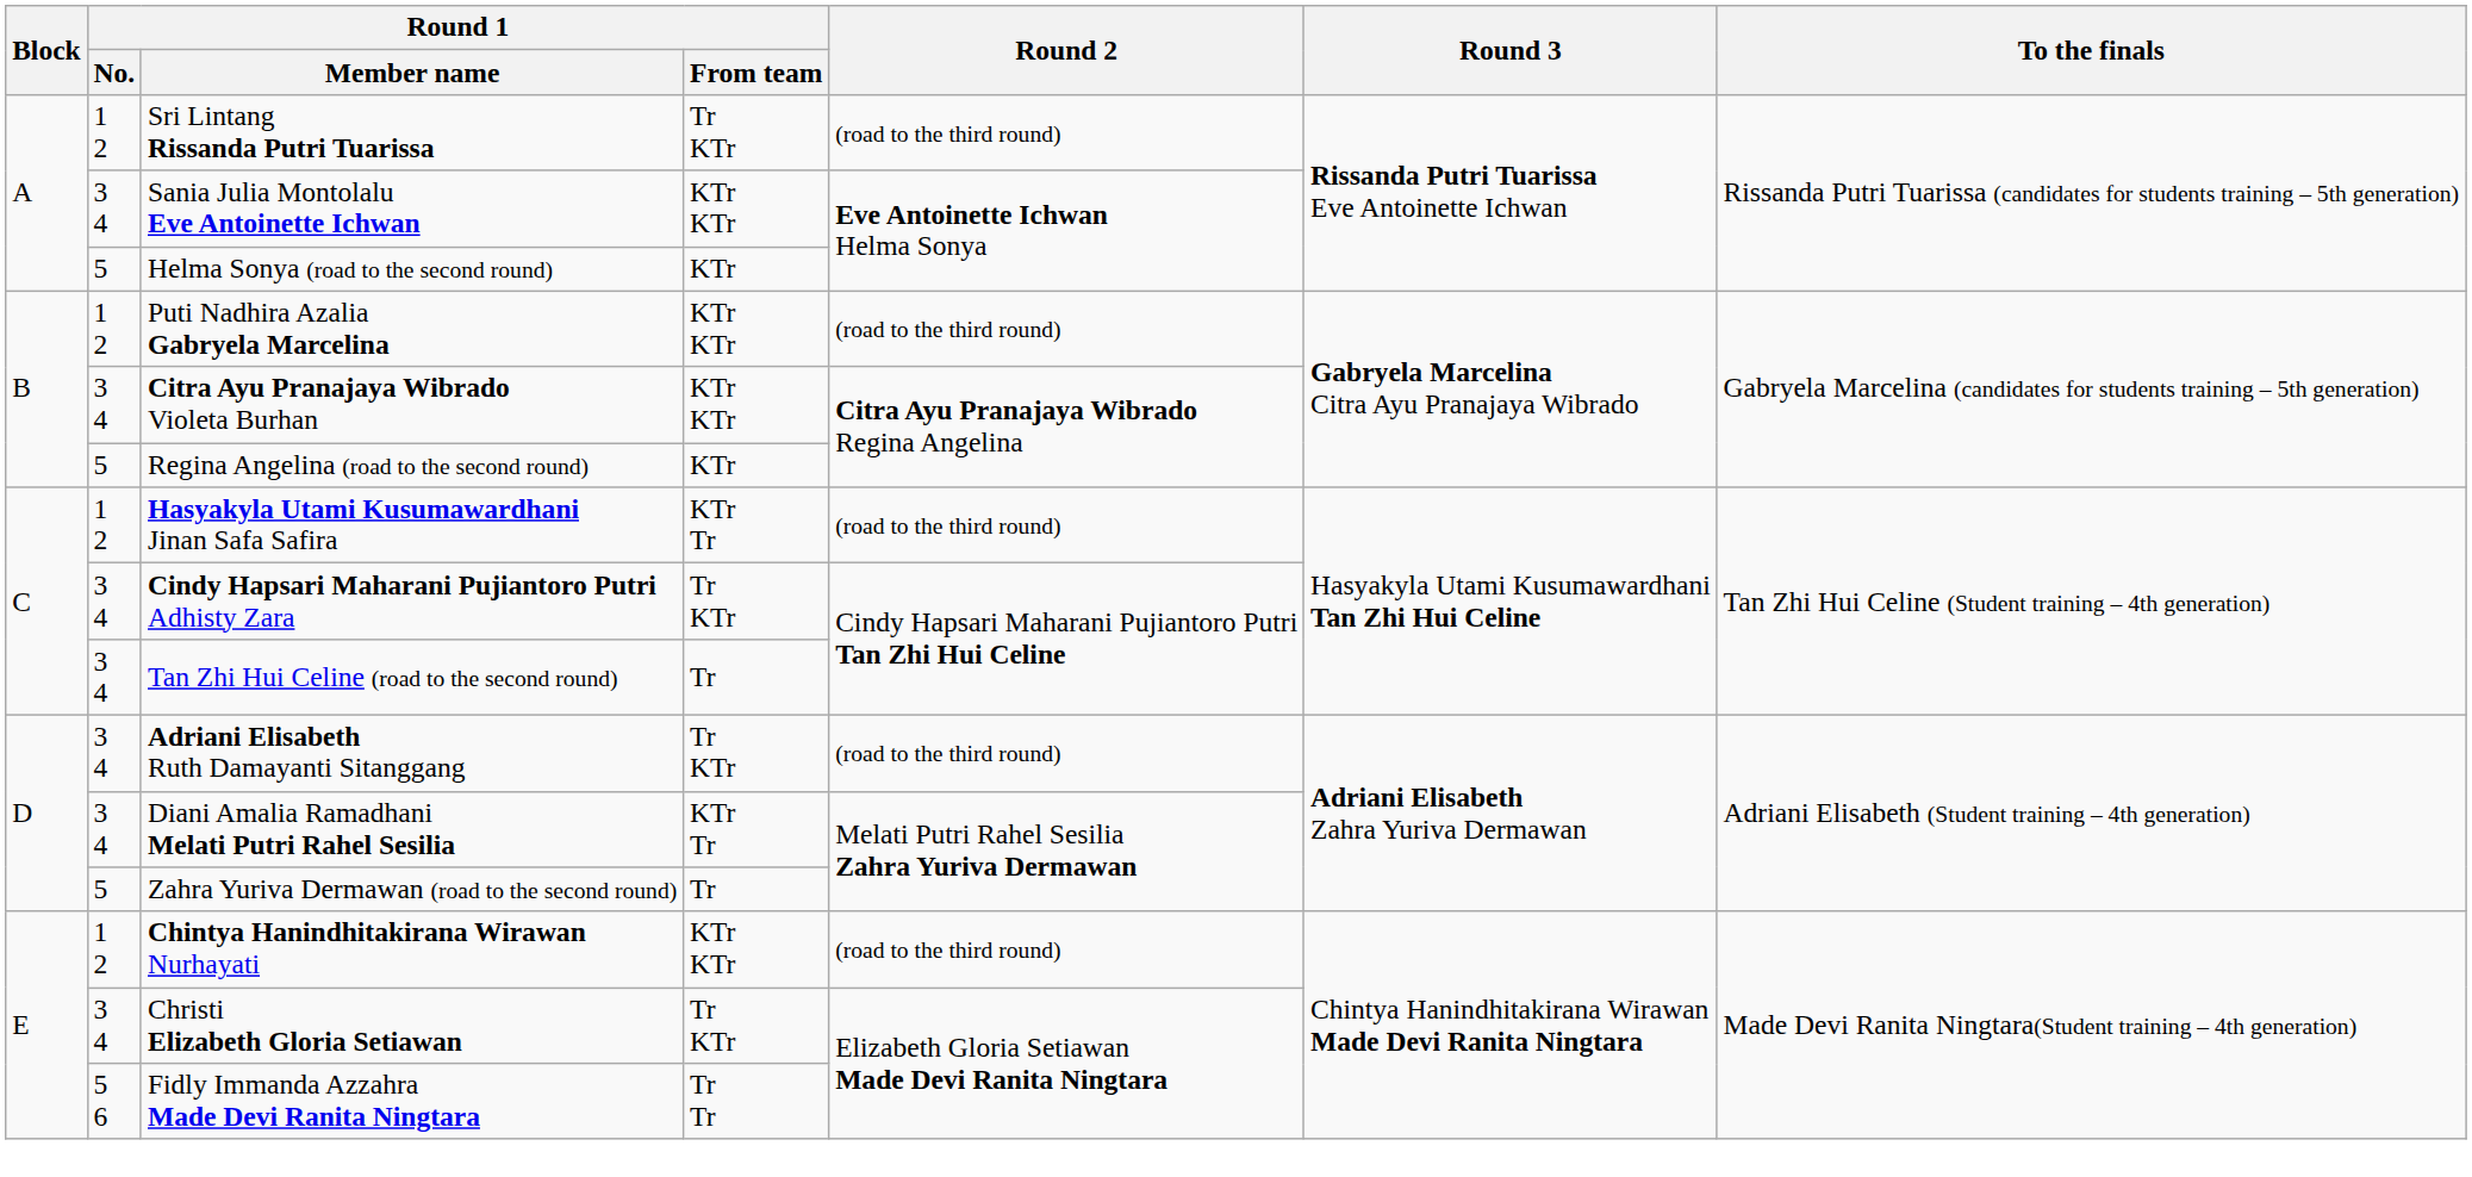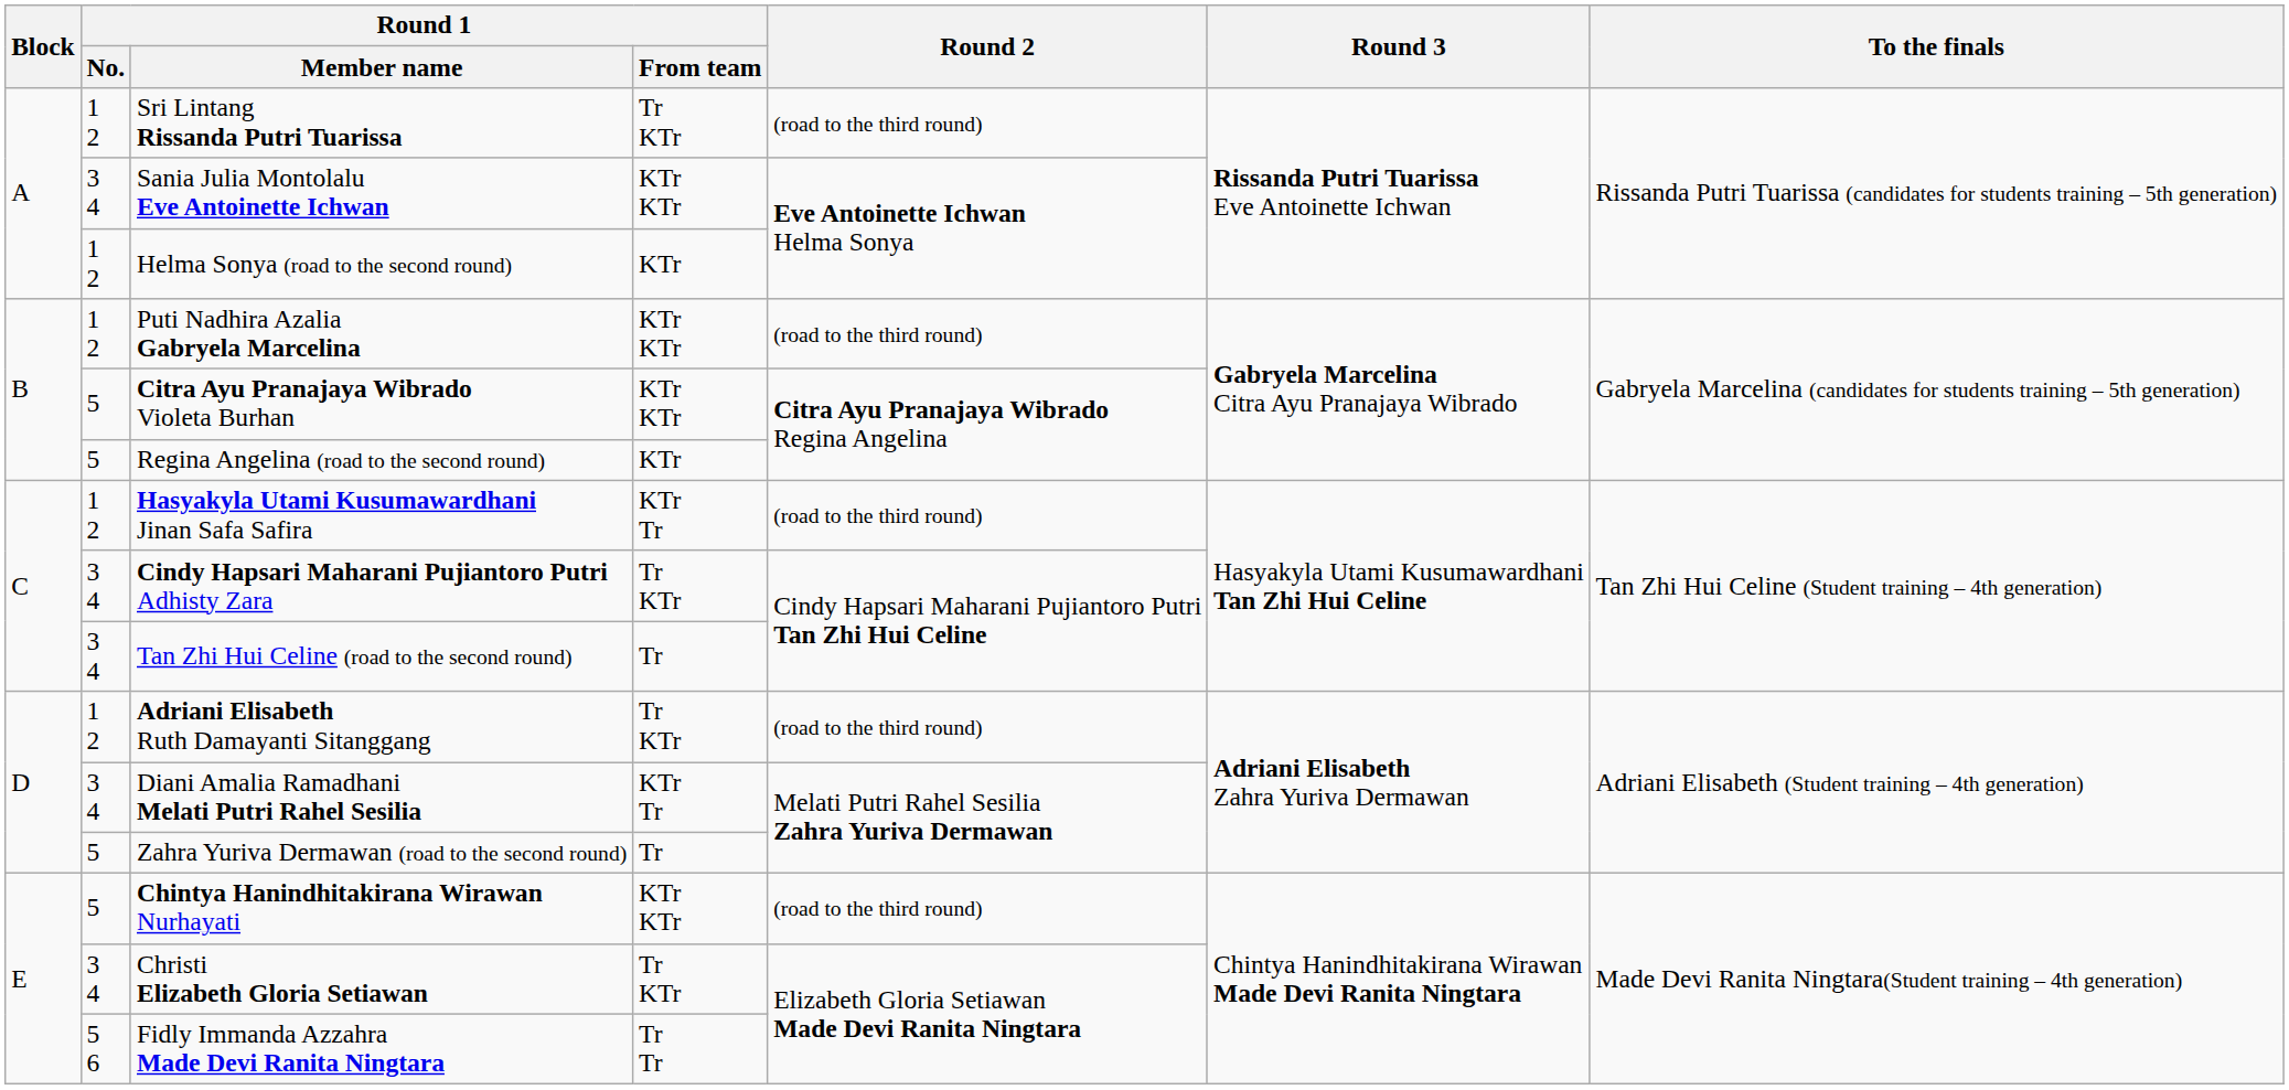 <table class="wikitable">
 <tr>
 <th rowspan="2">Block</th>
 <th colspan="3">Round 1</th>
 <th rowspan="2">Round 2</th>
 <th rowspan="2">Round 3</th>
 <th rowspan="2">To the finals</th>
 </tr>
 <tr>
 <th>No.</th>
 <th>Member name</th>
 <th>From team</th>
 </tr>
 <tr>
 <td rowspan="3">A</td>
 <td>1<br>2</td>
 <td>Sri Lintang<br><strong>Rissanda Putri Tuarissa</strong></td>
 <td>Tr<br>KTr</td>
 <td><small>(road to the third round)</small></td>
 <td rowspan="3"><strong>Rissanda Putri Tuarissa</strong><br>Eve Antoinette Ichwan</td>
 <td rowspan="3">Rissanda Putri Tuarissa <small>(candidates for students training – 5th generation)</small></td>
 </tr>
 <tr>
 <td>3<br>4</td>
 <td>Sania Julia Montolalu<br><strong><a href='#'>Eve Antoinette Ichwan</a></strong></td>
 <td>KTr<br>KTr</td>
 <td rowspan="2"><strong>Eve Antoinette Ichwan</strong><br>Helma Sonya</td>
 </tr>
 <tr>
-<td>5</td>
+<td>1<br>2</td>
 <td>Helma Sonya <small>(road to the second round)</small></td>
 <td>KTr</td>
 </tr>
 <tr>
 <td rowspan="3">B</td>
 <td>1<br>2</td>
 <td>Puti Nadhira Azalia<br><strong>Gabryela Marcelina</strong></td>
 <td>KTr<br>KTr</td>
 <td><small>(road to the third round)</small></td>
 <td rowspan="3"><strong>Gabryela Marcelina</strong><br>Citra Ayu Pranajaya Wibrado</td>
 <td rowspan="3">Gabryela Marcelina <small>(candidates for students training – 5th generation)</small></td>
 </tr>
 <tr>
-<td>3<br>4</td>
+<td>5</td>
 <td><strong>Citra Ayu Pranajaya Wibrado</strong><br>Violeta Burhan</td>
 <td>KTr<br>KTr</td>
 <td rowspan="2"><strong>Citra Ayu Pranajaya Wibrado</strong><br>Regina Angelina</td>
 </tr>
 <tr>
 <td>5</td>
 <td>Regina Angelina <small>(road to the second round)</small></td>
 <td>KTr</td>
 </tr>
 <tr>
 <td rowspan="3">C</td>
 <td>1<br>2</td>
 <td><strong><a href='#'>Hasyakyla Utami Kusumawardhani</a></strong><br>Jinan Safa Safira</td>
 <td>KTr<br>Tr</td>
 <td><small>(road to the third round)</small></td>
 <td rowspan="3">Hasyakyla Utami Kusumawardhani<br><strong>Tan Zhi Hui Celine</strong></td>
 <td rowspan="3">Tan Zhi Hui Celine <small>(Student training – 4th generation)</small></td>
 </tr>
 <tr>
 <td>3 <br> 4</td>
 <td><strong>Cindy Hapsari Maharani Pujiantoro Putri</strong> <br> <a href='#'>Adhisty Zara</a></td>
 <td>Tr<br>KTr</td>
 <td rowspan="2">Cindy Hapsari Maharani Pujiantoro Putri<br><strong>Tan Zhi Hui Celine</strong></td>
 </tr>
 <tr>
 <td>3<br>4</td>
 <td><a href='#'>Tan Zhi Hui Celine</a> <small>(road to the second round)</small></td>
 <td>Tr</td>
 </tr>
 <tr>
 <td rowspan="3">D</td>
-<td>3<br>4</td>
+<td>1<br>2</td>
 <td><strong>Adriani Elisabeth</strong><br>Ruth Damayanti Sitanggang</td>
 <td>Tr<br>KTr</td>
 <td><small>(road to the third round)</small></td>
 <td rowspan="3"><strong>Adriani Elisabeth</strong><br>Zahra Yuriva Dermawan</td>
 <td rowspan="3">Adriani Elisabeth <small>(Student training – 4th generation)</small></td>
 </tr>
 <tr>
 <td>3<br>4</td>
 <td>Diani Amalia Ramadhani<br><strong>Melati Putri Rahel Sesilia</strong></td>
 <td>KTr<br>Tr</td>
 <td rowspan="2">Melati Putri Rahel Sesilia<br><strong>Zahra Yuriva Dermawan</strong></td>
 </tr>
 <tr>
 <td>5</td>
 <td>Zahra Yuriva Dermawan <small>(road to the second round)</small></td>
 <td>Tr</td>
 </tr>
 <tr>
 <td rowspan="3">E</td>
-<td>1<br>2</td>
+<td>5</td>
 <td><strong>Chintya Hanindhitakirana Wirawan</strong><br><a href='#'>Nurhayati</a></td>
 <td>KTr<br>KTr</td>
 <td><small>(road to the third round)</small></td>
 <td rowspan="3">Chintya Hanindhitakirana Wirawan<br><strong>Made Devi Ranita Ningtara</strong></td>
 <td rowspan="3">Made Devi Ranita Ningtara<small>(Student training – 4th generation)</small></td>
 </tr>
 <tr>
 <td>3<br>4</td>
 <td>Christi<br><strong>Elizabeth Gloria Setiawan</strong></td>
 <td>Tr<br>KTr</td>
 <td rowspan="2">Elizabeth Gloria Setiawan<br><strong>Made Devi Ranita Ningtara</strong></td>
 </tr>
 <tr>
 <td>5<br>6</td>
 <td>Fidly Immanda Azzahra<br><strong><a href='#'>Made Devi Ranita Ningtara</a></strong></td>
 <td>Tr<br>Tr</td>
 </tr>
 </table>
